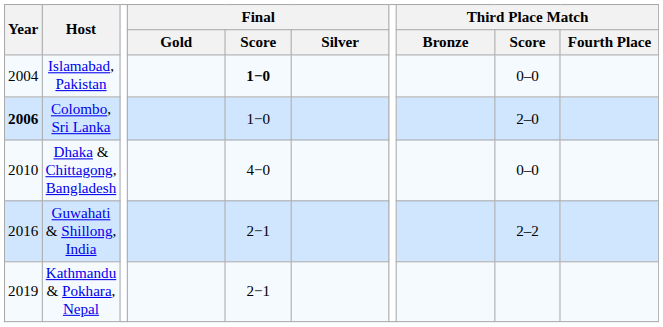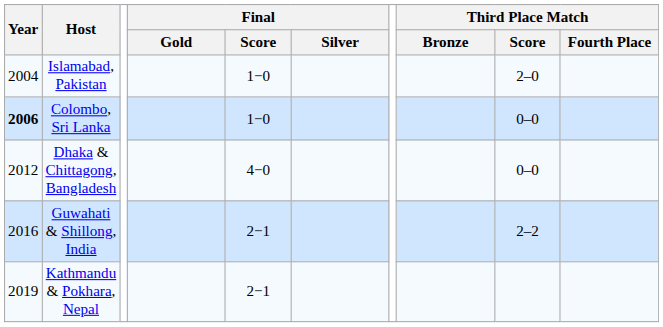 <table class="wikitable" border=1 style="border-collapse:collapse; font-size:90%; width:100%; text-align:center" cellpadding=2 cellspacing=0>
 <tr style="background:#c1d8ff;">
 <th rowspan="2" style="width:5%;">Year</th>
 <th rowspan="2" style="width:10%;">Host</th>
 <th rowspan="7" style="width:1%; background:#fff;"></th>
 <th colspan=3>Final</th>
 <th rowspan="7" style="width:1%; background:#fff;"></th>
 <th colspan=3>Third Place Match</th>
 </tr>
 <tr style="background:#efefef;">
 <th width=15%> Gold</th>
 <th width=10%>Score</th>
 <th width=15%> Silver</th>
 <th width=15%> Bronze</th>
 <th width=10%>Score</th>
 <th width=15%>Fourth Place</th>
 </tr>
 <tr style="background:#f5faff;">
 <td>2004<br></td>
 <td><a href='#'>Islamabad</a>, <a href='#'>Pakistan</a></td>
 <td><strong></strong></td>
-<td><strong>1−0</strong></td>
+<td>1−0</td>
 <td></td>
 <td></td>
-<td>0–0<br></td>
+<td>2–0</td>
 <td></td>
 </tr>
 <tr style="background:#d0e6ff;">
 <td><strong>2006<br></strong></td>
 <td><a href='#'>Colombo</a>, <a href='#'>Sri Lanka</a></td>
 <td><strong></strong></td>
 <td>1−0</td>
 <td></td>
 <td></td>
-<td>2–0</td>
+<td>0–0<br></td>
 <td></td>
 </tr>
 <tr style="background:#f5faff;">
-<td>2010<br></td>
+<td>2012<br></td>
 <td><a href='#'>Dhaka</a> & <a href='#'>Chittagong</a>, <a href='#'>Bangladesh</a></td>
 <td><strong></strong></td>
 <td>4−0</td>
 <td></td>
 <td></td>
 <td>0–0<br></td>
 <td></td>
 </tr>
 <tr style="background:#d0e6ff;">
 <td>2016<br></td>
 <td><a href='#'>Guwahati</a> & <a href='#'>Shillong</a>, <a href='#'>India</a></td>
 <td><strong></strong></td>
 <td>2−1</td>
 <td></td>
 <td></td>
 <td>2–2<br></td>
 <td></td>
 </tr>
 <tr style="background:#f5faff;">
 <td>2019<br></td>
 <td><a href='#'>Kathmandu</a> & <a href='#'>Pokhara</a>, <a href='#'>Nepal</a></td>
 <td><strong></strong></td>
 <td>2−1</td>
 <td></td>
 <td><br></td>
 <td></td>
 <td></td>
 </tr>
 </table>
